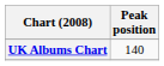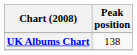 <table class="wikitable sortable plainrowheaders" style="text-align:center">
 <tr>
 <th scope="col">Chart (2008)</th>
 <th scope="col">Peak<br> position</th>
 </tr>
 <tr>
 </tr>
 <tr>
 <th scope="row"><a href='#'>UK Albums Chart</a></th>
-<td align="center">140</td>
+<td align="center">138</td>
 </tr>
 <tr>
 </tr>
 <tr>
 </tr>
 <tr>
 </tr>
 <tr>
 </tr>
 </table>
